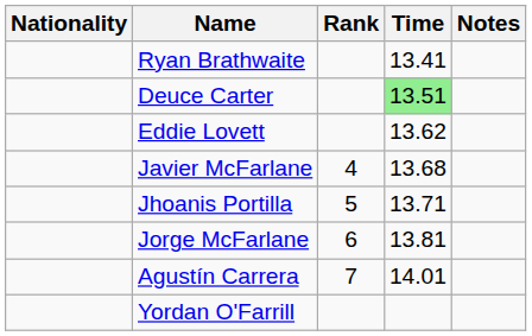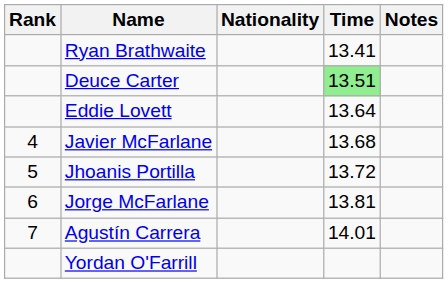 <table class="wikitable sortable" style="text-align:center">
 <tr>
+<th>Rank</th>
+<th>Name</th>
 <th>Nationality</th>
-<th>Name</th>
-<th>Rank</th>
 <th>Time</th>
 <th>Notes</th>
 </tr>
 <tr>
 <td></td>
 <td align=left><a href='#'>Ryan Brathwaite</a></td>
 <td></td>
 <td>13.41</td>
 <td></td>
 </tr>
 <tr>
 <td></td>
 <td align=left><a href='#'>Deuce Carter</a></td>
 <td></td>
 <td style="background: lightgreen;">13.51</td>
 <td></td>
 </tr>
 <tr>
 <td></td>
 <td align=left><a href='#'>Eddie Lovett</a></td>
 <td></td>
-<td>13.62</td>
+<td>13.64</td>
 <td></td>
 </tr>
 <tr>
+<td>4</td>
+<td align=left><a href='#'>Javier McFarlane</a></td>
 <td></td>
-<td align=left><a href='#'>Javier McFarlane</a></td>
-<td>4</td>
 <td>13.68</td>
 <td></td>
 </tr>
 <tr>
+<td>5</td>
+<td align=left><a href='#'>Jhoanis Portilla</a></td>
 <td></td>
-<td align=left><a href='#'>Jhoanis Portilla</a></td>
-<td>5</td>
-<td>13.71</td>
+<td>13.72</td>
 <td></td>
 </tr>
 <tr>
+<td>6</td>
+<td align=left><a href='#'>Jorge McFarlane</a></td>
 <td></td>
-<td align=left><a href='#'>Jorge McFarlane</a></td>
-<td>6</td>
 <td>13.81</td>
 <td></td>
 </tr>
 <tr>
+<td>7</td>
+<td align=left><a href='#'>Agustín Carrera</a></td>
 <td></td>
-<td align=left><a href='#'>Agustín Carrera</a></td>
-<td>7</td>
 <td>14.01</td>
 <td></td>
 </tr>
 <tr>
 <td></td>
 <td align=left><a href='#'>Yordan O'Farrill</a></td>
 <td></td>
 <td></td>
 <td></td>
 </tr>
 </table>
